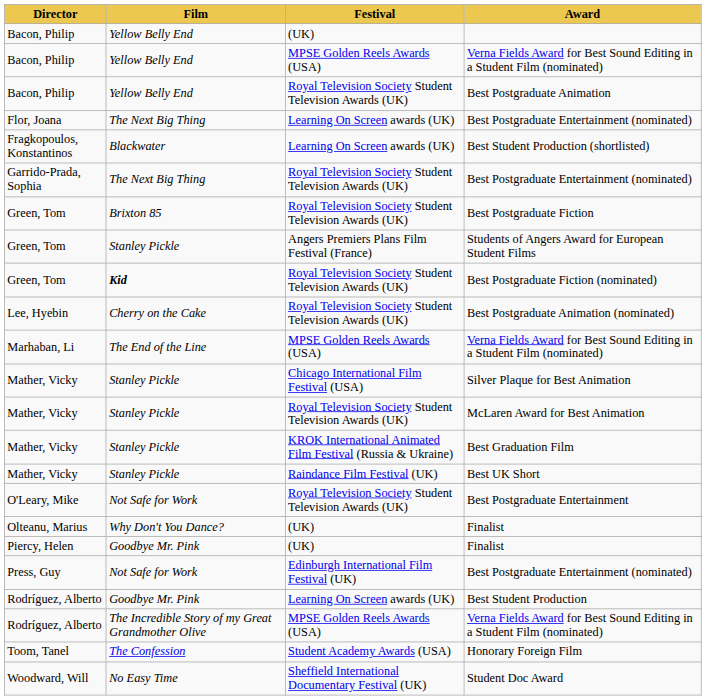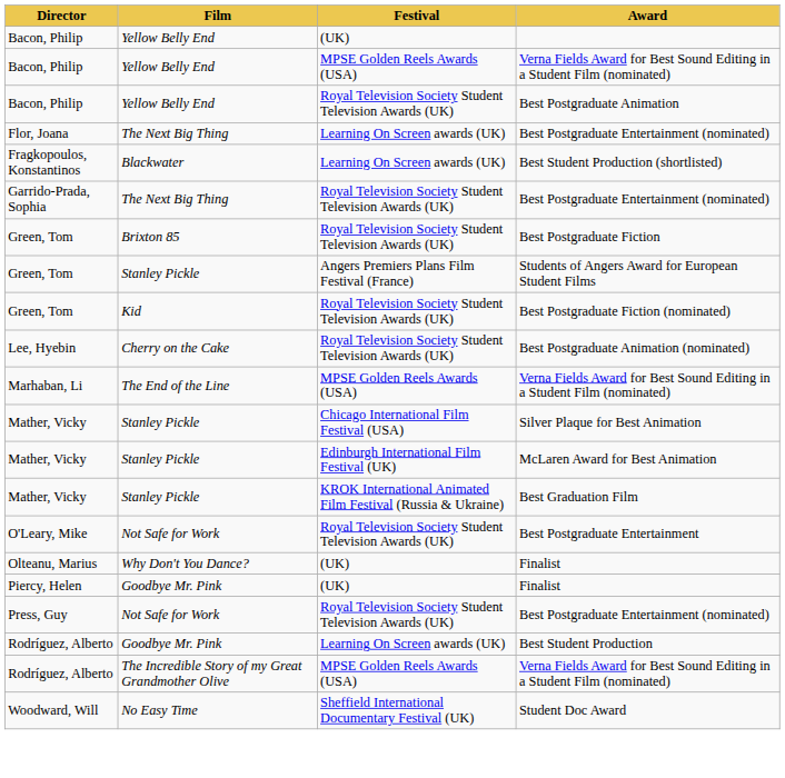 <table class="wikitable sortable">
 <tr>
 <th style="width: 125px; background: #ecc850;">Director</th>
 <th style="width: 225px; background: #ecc850;">Film</th>
 <th style="width: 225px; background: #ecc850;">Festival</th>
 <th style="width: 300px; background: #ecc850;">Award</th>
 </tr>
 <tr>
 <td>Bacon, Philip</td>
 <td><em>Yellow Belly End</em></td>
 <td> (UK)</td>
 <td></td>
 </tr>
 <tr>
 <td>Bacon, Philip</td>
 <td><em>Yellow Belly End</em></td>
 <td><a href='#'>MPSE Golden Reels Awards</a> (USA)</td>
 <td><a href='#'>Verna Fields Award</a> for Best Sound Editing in a Student Film (nominated)</td>
 </tr>
 <tr>
 <td>Bacon, Philip</td>
 <td><em>Yellow Belly End</em></td>
 <td><a href='#'>Royal Television Society</a> Student Television Awards (UK)</td>
 <td>Best Postgraduate Animation</td>
 </tr>
 <tr>
 <td>Flor, Joana</td>
 <td><em>The Next Big Thing</em></td>
 <td><a href='#'>Learning On Screen</a> awards (UK)</td>
 <td>Best Postgraduate Entertainment (nominated)</td>
 </tr>
 <tr>
 <td>Fragkopoulos, Konstantinos</td>
 <td><em>Blackwater</em></td>
 <td><a href='#'>Learning On Screen</a> awards (UK)</td>
 <td>Best Student Production (shortlisted)</td>
 </tr>
 <tr>
 <td>Garrido-Prada, Sophia</td>
 <td><em>The Next Big Thing</em></td>
 <td><a href='#'>Royal Television Society</a> Student Television Awards (UK)</td>
 <td>Best Postgraduate Entertainment (nominated)</td>
 </tr>
 <tr>
 <td>Green, Tom</td>
 <td><em>Brixton 85</em></td>
 <td><a href='#'>Royal Television Society</a> Student Television Awards (UK)</td>
 <td>Best Postgraduate Fiction</td>
 </tr>
 <tr>
 <td>Green, Tom</td>
 <td><em>Stanley Pickle</em></td>
 <td>Angers Premiers Plans Film Festival (France)</td>
 <td>Students of Angers Award for European Student Films</td>
 </tr>
 <tr>
 <td>Green, Tom</td>
-<td><strong><em>Kid</em></strong></td>
+<td><em>Kid</em></td>
 <td><a href='#'>Royal Television Society</a> Student Television Awards (UK)</td>
 <td>Best Postgraduate Fiction (nominated)</td>
 </tr>
 <tr>
 <td>Lee, Hyebin</td>
 <td><em>Cherry on the Cake</em></td>
 <td><a href='#'>Royal Television Society</a> Student Television Awards (UK)</td>
 <td>Best Postgraduate Animation (nominated)</td>
 </tr>
 <tr>
 <td>Marhaban, Li</td>
 <td><em>The End of the Line</em></td>
 <td><a href='#'>MPSE Golden Reels Awards</a> (USA)</td>
 <td><a href='#'>Verna Fields Award</a> for Best Sound Editing in a Student Film (nominated)</td>
 </tr>
 <tr>
 <td>Mather, Vicky</td>
 <td><em>Stanley Pickle</em></td>
 <td><a href='#'>Chicago International Film Festival</a> (USA)</td>
 <td>Silver Plaque for Best Animation</td>
 </tr>
 <tr>
 <td>Mather, Vicky</td>
 <td><em>Stanley Pickle</em></td>
-<td><a href='#'>Royal Television Society</a> Student Television Awards (UK)</td>
+<td><a href='#'>Edinburgh International Film Festival</a> (UK)</td>
 <td>McLaren Award for Best Animation</td>
 </tr>
 <tr>
 <td>Mather, Vicky</td>
 <td><em>Stanley Pickle</em></td>
 <td><a href='#'>KROK International Animated Film Festival</a> (Russia & Ukraine)</td>
 <td>Best Graduation Film</td>
-</tr>
-<tr>
-<td>Mather, Vicky</td>
-<td><em>Stanley Pickle</em></td>
-<td><a href='#'>Raindance Film Festival</a> (UK)</td>
-<td>Best UK Short</td>
 </tr>
 <tr>
 <td>O'Leary, Mike</td>
 <td><em>Not Safe for Work</em></td>
 <td><a href='#'>Royal Television Society</a> Student Television Awards (UK)</td>
 <td>Best Postgraduate Entertainment</td>
 </tr>
 <tr>
 <td>Olteanu, Marius</td>
 <td><em>Why Don't You Dance?</em></td>
 <td> (UK)</td>
 <td>Finalist</td>
 </tr>
 <tr>
 <td>Piercy, Helen</td>
 <td><em>Goodbye Mr. Pink</em></td>
 <td> (UK)</td>
 <td>Finalist</td>
 </tr>
 <tr>
 <td>Press, Guy</td>
 <td><em>Not Safe for Work</em></td>
-<td><a href='#'>Edinburgh International Film Festival</a> (UK)</td>
+<td><a href='#'>Royal Television Society</a> Student Television Awards (UK)</td>
 <td>Best Postgraduate Entertainment (nominated)</td>
 </tr>
 <tr>
 <td>Rodríguez, Alberto</td>
 <td><em>Goodbye Mr. Pink</em></td>
 <td><a href='#'>Learning On Screen</a> awards (UK)</td>
 <td>Best Student Production</td>
 </tr>
 <tr>
 <td>Rodríguez, Alberto</td>
 <td><em>The Incredible Story of my Great Grandmother Olive</em></td>
 <td><a href='#'>MPSE Golden Reels Awards</a> (USA)</td>
 <td><a href='#'>Verna Fields Award</a> for Best Sound Editing in a Student Film (nominated)</td>
 </tr>
 <tr>
-<td>Toom, Tanel</td>
-<td><em><a href='#'>The Confession</a></em></td>
-<td><a href='#'>Student Academy Awards</a> (USA)</td>
-<td>Honorary Foreign Film</td>
-</tr>
-<tr>
 <td>Woodward, Will</td>
 <td><em>No Easy Time</em></td>
 <td><a href='#'>Sheffield International Documentary Festival</a> (UK)</td>
 <td>Student Doc Award</td>
 </tr>
 </table>
